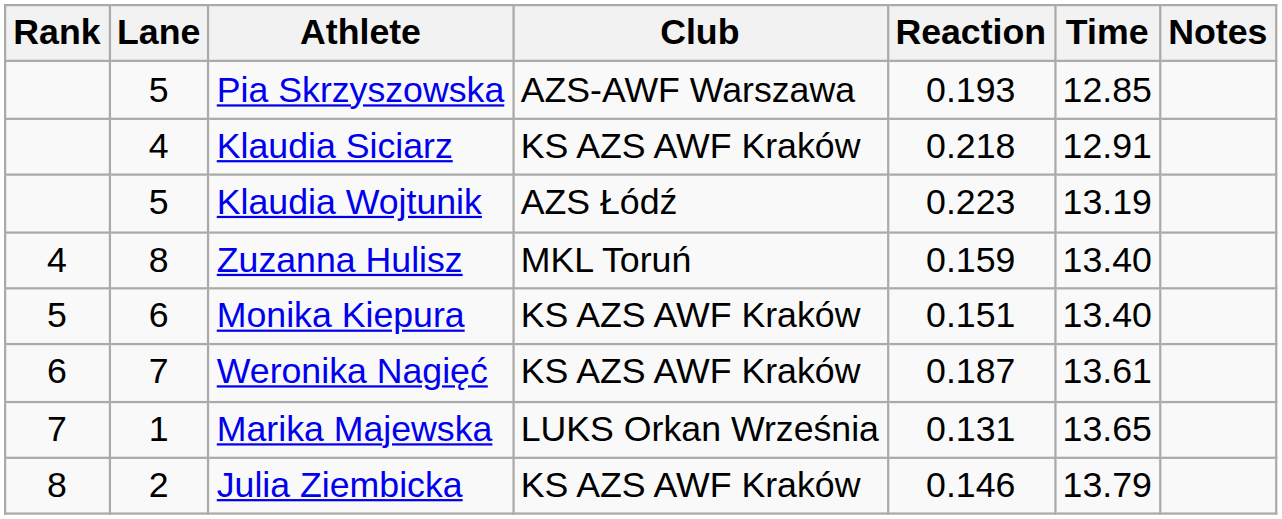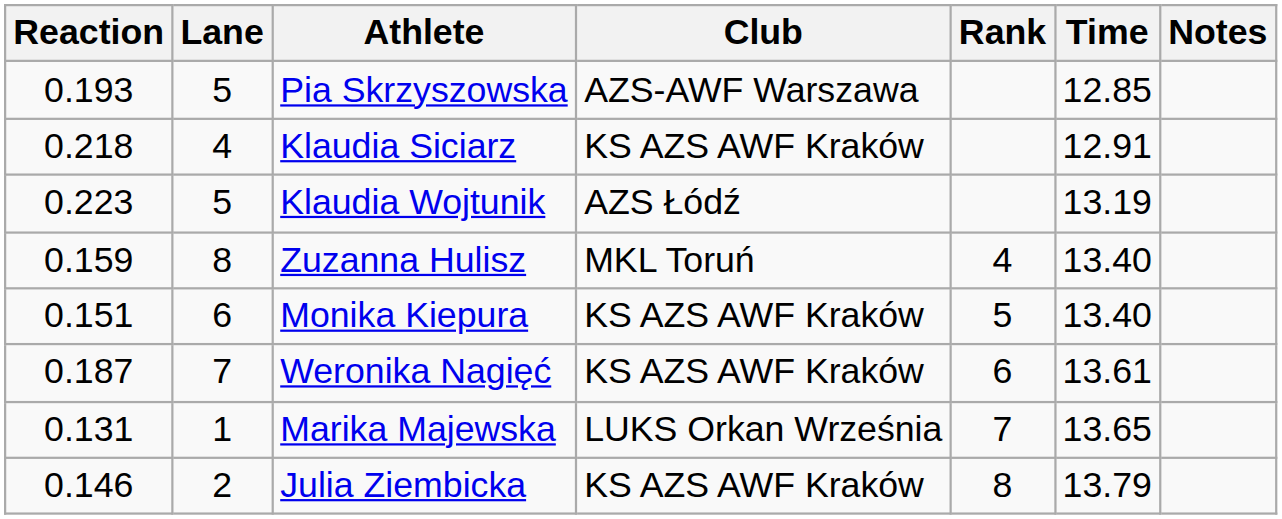 <table class="wikitable sortable" style="text-align:center">
 <tr>
-<th>Rank</th>
+<th>Reaction</th>
 <th>Lane</th>
 <th>Athlete</th>
 <th>Club</th>
-<th>Reaction</th>
+<th>Rank</th>
 <th>Time</th>
 <th>Notes</th>
 </tr>
 <tr>
-<td></td>
+<td>0.193</td>
 <td>5</td>
 <td align=left><a href='#'>Pia Skrzyszowska</a></td>
 <td align=left>AZS-AWF Warszawa</td>
-<td>0.193</td>
+<td></td>
 <td>12.85</td>
 <td></td>
 </tr>
 <tr>
-<td></td>
+<td>0.218</td>
 <td>4</td>
 <td align=left><a href='#'>Klaudia Siciarz</a></td>
 <td align=left>KS AZS AWF Kraków</td>
-<td>0.218</td>
+<td></td>
 <td>12.91</td>
 <td></td>
 </tr>
 <tr>
-<td></td>
+<td>0.223</td>
 <td>5</td>
 <td align=left><a href='#'>Klaudia Wojtunik</a></td>
 <td align=left>AZS Łódź</td>
-<td>0.223</td>
+<td></td>
 <td>13.19</td>
 <td></td>
 </tr>
 <tr>
-<td>4</td>
+<td>0.159</td>
 <td>8</td>
 <td align=left><a href='#'>Zuzanna Hulisz</a></td>
 <td align=left>MKL Toruń</td>
-<td>0.159</td>
+<td>4</td>
 <td>13.40</td>
 <td></td>
 </tr>
 <tr>
-<td>5</td>
+<td>0.151</td>
 <td>6</td>
 <td align=left><a href='#'>Monika Kiepura</a></td>
 <td align=left>KS AZS AWF Kraków</td>
-<td>0.151</td>
+<td>5</td>
 <td>13.40</td>
 <td></td>
 </tr>
 <tr>
-<td>6</td>
+<td>0.187</td>
 <td>7</td>
 <td align=left><a href='#'>Weronika Nagięć</a></td>
 <td align=left>KS AZS AWF Kraków</td>
-<td>0.187</td>
+<td>6</td>
 <td>13.61</td>
 <td></td>
 </tr>
 <tr>
-<td>7</td>
+<td>0.131</td>
 <td>1</td>
 <td align=left><a href='#'>Marika Majewska</a></td>
 <td align=left>LUKS Orkan Września</td>
-<td>0.131</td>
+<td>7</td>
 <td>13.65</td>
 <td></td>
 </tr>
 <tr>
-<td>8</td>
+<td>0.146</td>
 <td>2</td>
 <td align=left><a href='#'>Julia Ziembicka</a></td>
 <td align=left>KS AZS AWF Kraków</td>
-<td>0.146</td>
+<td>8</td>
 <td>13.79</td>
 <td></td>
 </tr>
 </table>
